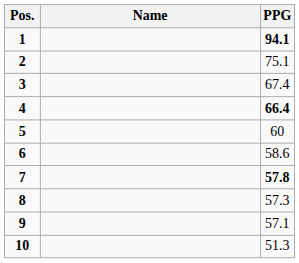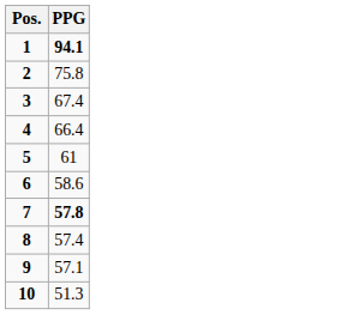 <table class="wikitable" style="text-align:center; font-size:90%;">
 <tr>
 <th width=30px>Pos.</th>
-<th width=220px>Name</th>
 <th width=20px>PPG</th>
 </tr>
 <tr>
 <td><strong>1</strong></td>
-<td align=left><strong></strong></td>
 <td><strong>94.1</strong></td>
 </tr>
 <tr>
 <td><strong>2</strong></td>
-<td align=left></td>
-<td>75.1</td>
+<td>75.8</td>
 </tr>
 <tr>
 <td><strong>3</strong></td>
-<td align=left></td>
 <td>67.4</td>
 </tr>
 <tr>
 <td><strong>4</strong></td>
-<td align=left></td>
-<td><strong>66.4</strong></td>
+<td>66.4</td>
 </tr>
 <tr>
 <td><strong>5</strong></td>
-<td align=left></td>
-<td>60</td>
+<td>61</td>
 </tr>
 <tr>
 <td><strong>6</strong></td>
-<td align=left></td>
 <td>58.6</td>
 </tr>
 <tr>
 <td><strong>7</strong></td>
-<td align=left></td>
 <td><strong>57.8</strong></td>
 </tr>
 <tr>
 <td><strong>8</strong></td>
-<td align=left></td>
-<td>57.3</td>
+<td>57.4</td>
 </tr>
 <tr>
 <td><strong>9</strong></td>
-<td align=left></td>
 <td>57.1</td>
 </tr>
 <tr>
 <td><strong>10</strong></td>
-<td align=left></td>
 <td>51.3</td>
 </tr>
 </table>
